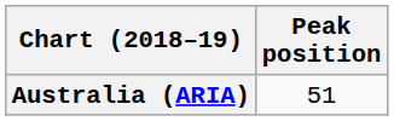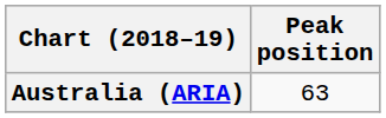 <table class="wikitable plainrowheaders" style="text-align:center;">
 <tr>
 <th scope="col">Chart (2018–19)</th>
 <th scope="col">Peak<br>position</th>
 </tr>
 <tr>
 <th scope="row">Australia (<a href='#'>ARIA</a>)</th>
-<td>51</td>
+<td>63</td>
 </tr>
 </table>
